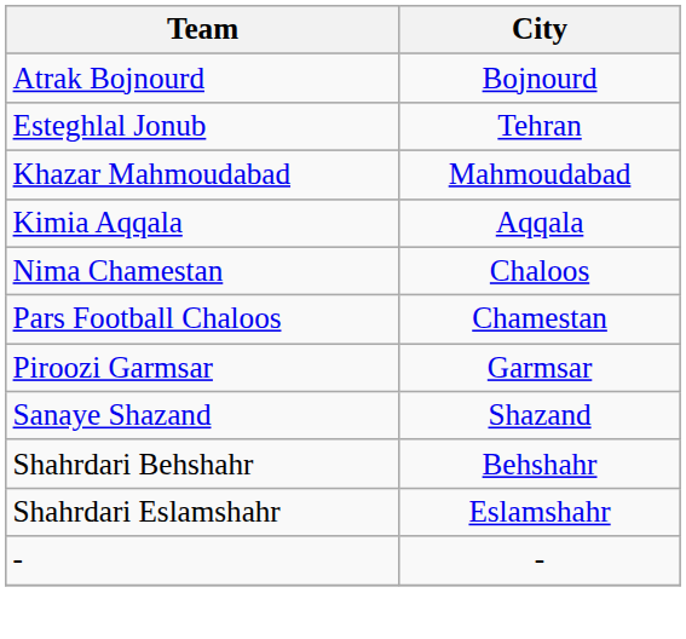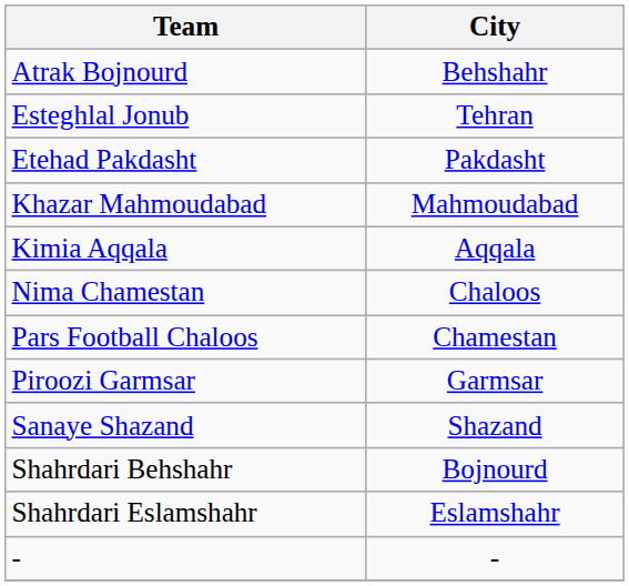 <table class="wikitable" style="text-align: Center;">
 <tr>
 <th width=200>Team</th>
 <th width=140>City</th>
 </tr>
 <tr>
 <td align="left"><a href='#'>Atrak Bojnourd</a></td>
-<td><a href='#'>Bojnourd</a></td>
+<td><a href='#'>Behshahr</a></td>
 </tr>
 <tr>
 <td align="left"><a href='#'>Esteghlal Jonub</a></td>
 <td><a href='#'>Tehran</a></td>
+</tr>
+<tr>
+<td align="left"><a href='#'>Etehad Pakdasht</a></td>
+<td><a href='#'>Pakdasht</a></td>
 </tr>
 <tr>
 <td align="left"><a href='#'>Khazar Mahmoudabad</a></td>
 <td><a href='#'>Mahmoudabad</a></td>
 </tr>
 <tr>
 <td align="left"><a href='#'>Kimia Aqqala</a></td>
 <td><a href='#'>Aqqala</a></td>
 </tr>
 <tr>
 <td align="left"><a href='#'>Nima Chamestan</a></td>
 <td><a href='#'>Chaloos</a></td>
 </tr>
 <tr>
 <td align="left"><a href='#'>Pars Football Chaloos</a></td>
 <td><a href='#'>Chamestan</a></td>
 </tr>
 <tr>
 <td align="left"><a href='#'>Piroozi Garmsar</a></td>
 <td><a href='#'>Garmsar</a></td>
 </tr>
 <tr>
 <td align="left"><a href='#'>Sanaye Shazand</a></td>
 <td><a href='#'>Shazand</a></td>
 </tr>
 <tr>
 <td align="left">Shahrdari Behshahr</td>
-<td><a href='#'>Behshahr</a></td>
+<td><a href='#'>Bojnourd</a></td>
 </tr>
 <tr>
 <td align="left">Shahrdari Eslamshahr</td>
 <td><a href='#'>Eslamshahr</a></td>
 </tr>
 <tr>
 <td align="left">-</td>
 <td>-</td>
 </tr>
 <tr>
 </tr>
 </table>
